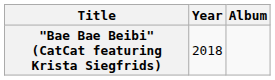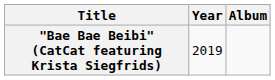 <table class="wikitable plainrowheaders" style="text-align:center;">
 <tr>
 <th scope="col" style="width:14em;">Title</th>
 <th scope="col" style="width:1em;">Year</th>
 <th scope="col">Album</th>
 </tr>
 <tr>
 <th scope="row">"Bae Bae Beibi"<br><span>(CatCat featuring Krista Siegfrids)</span></th>
-<td>2018</td>
+<td>2019</td>
 <td></td>
 </tr>
 </table>
